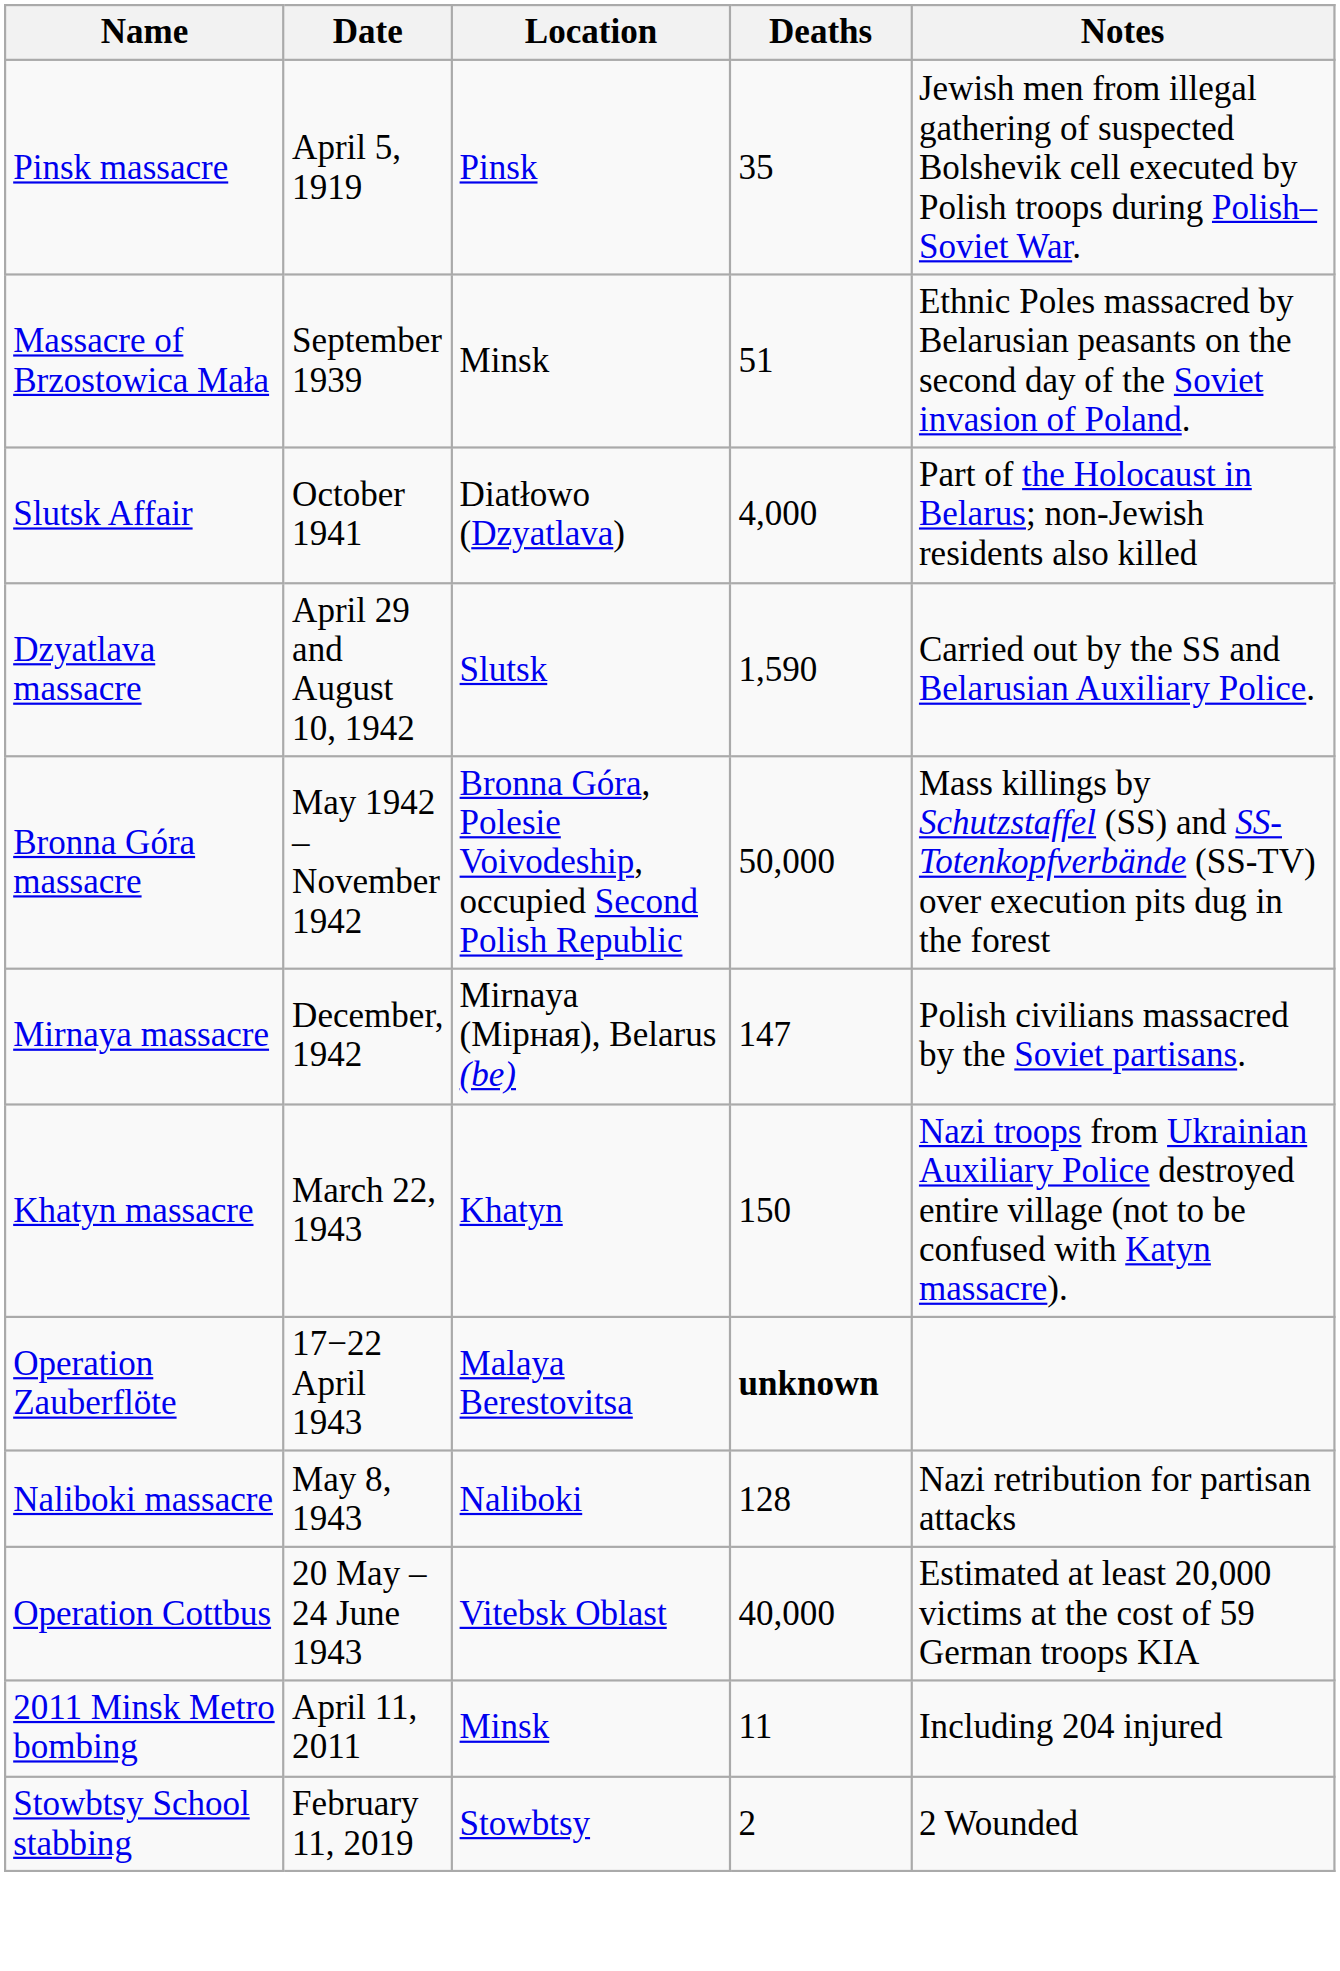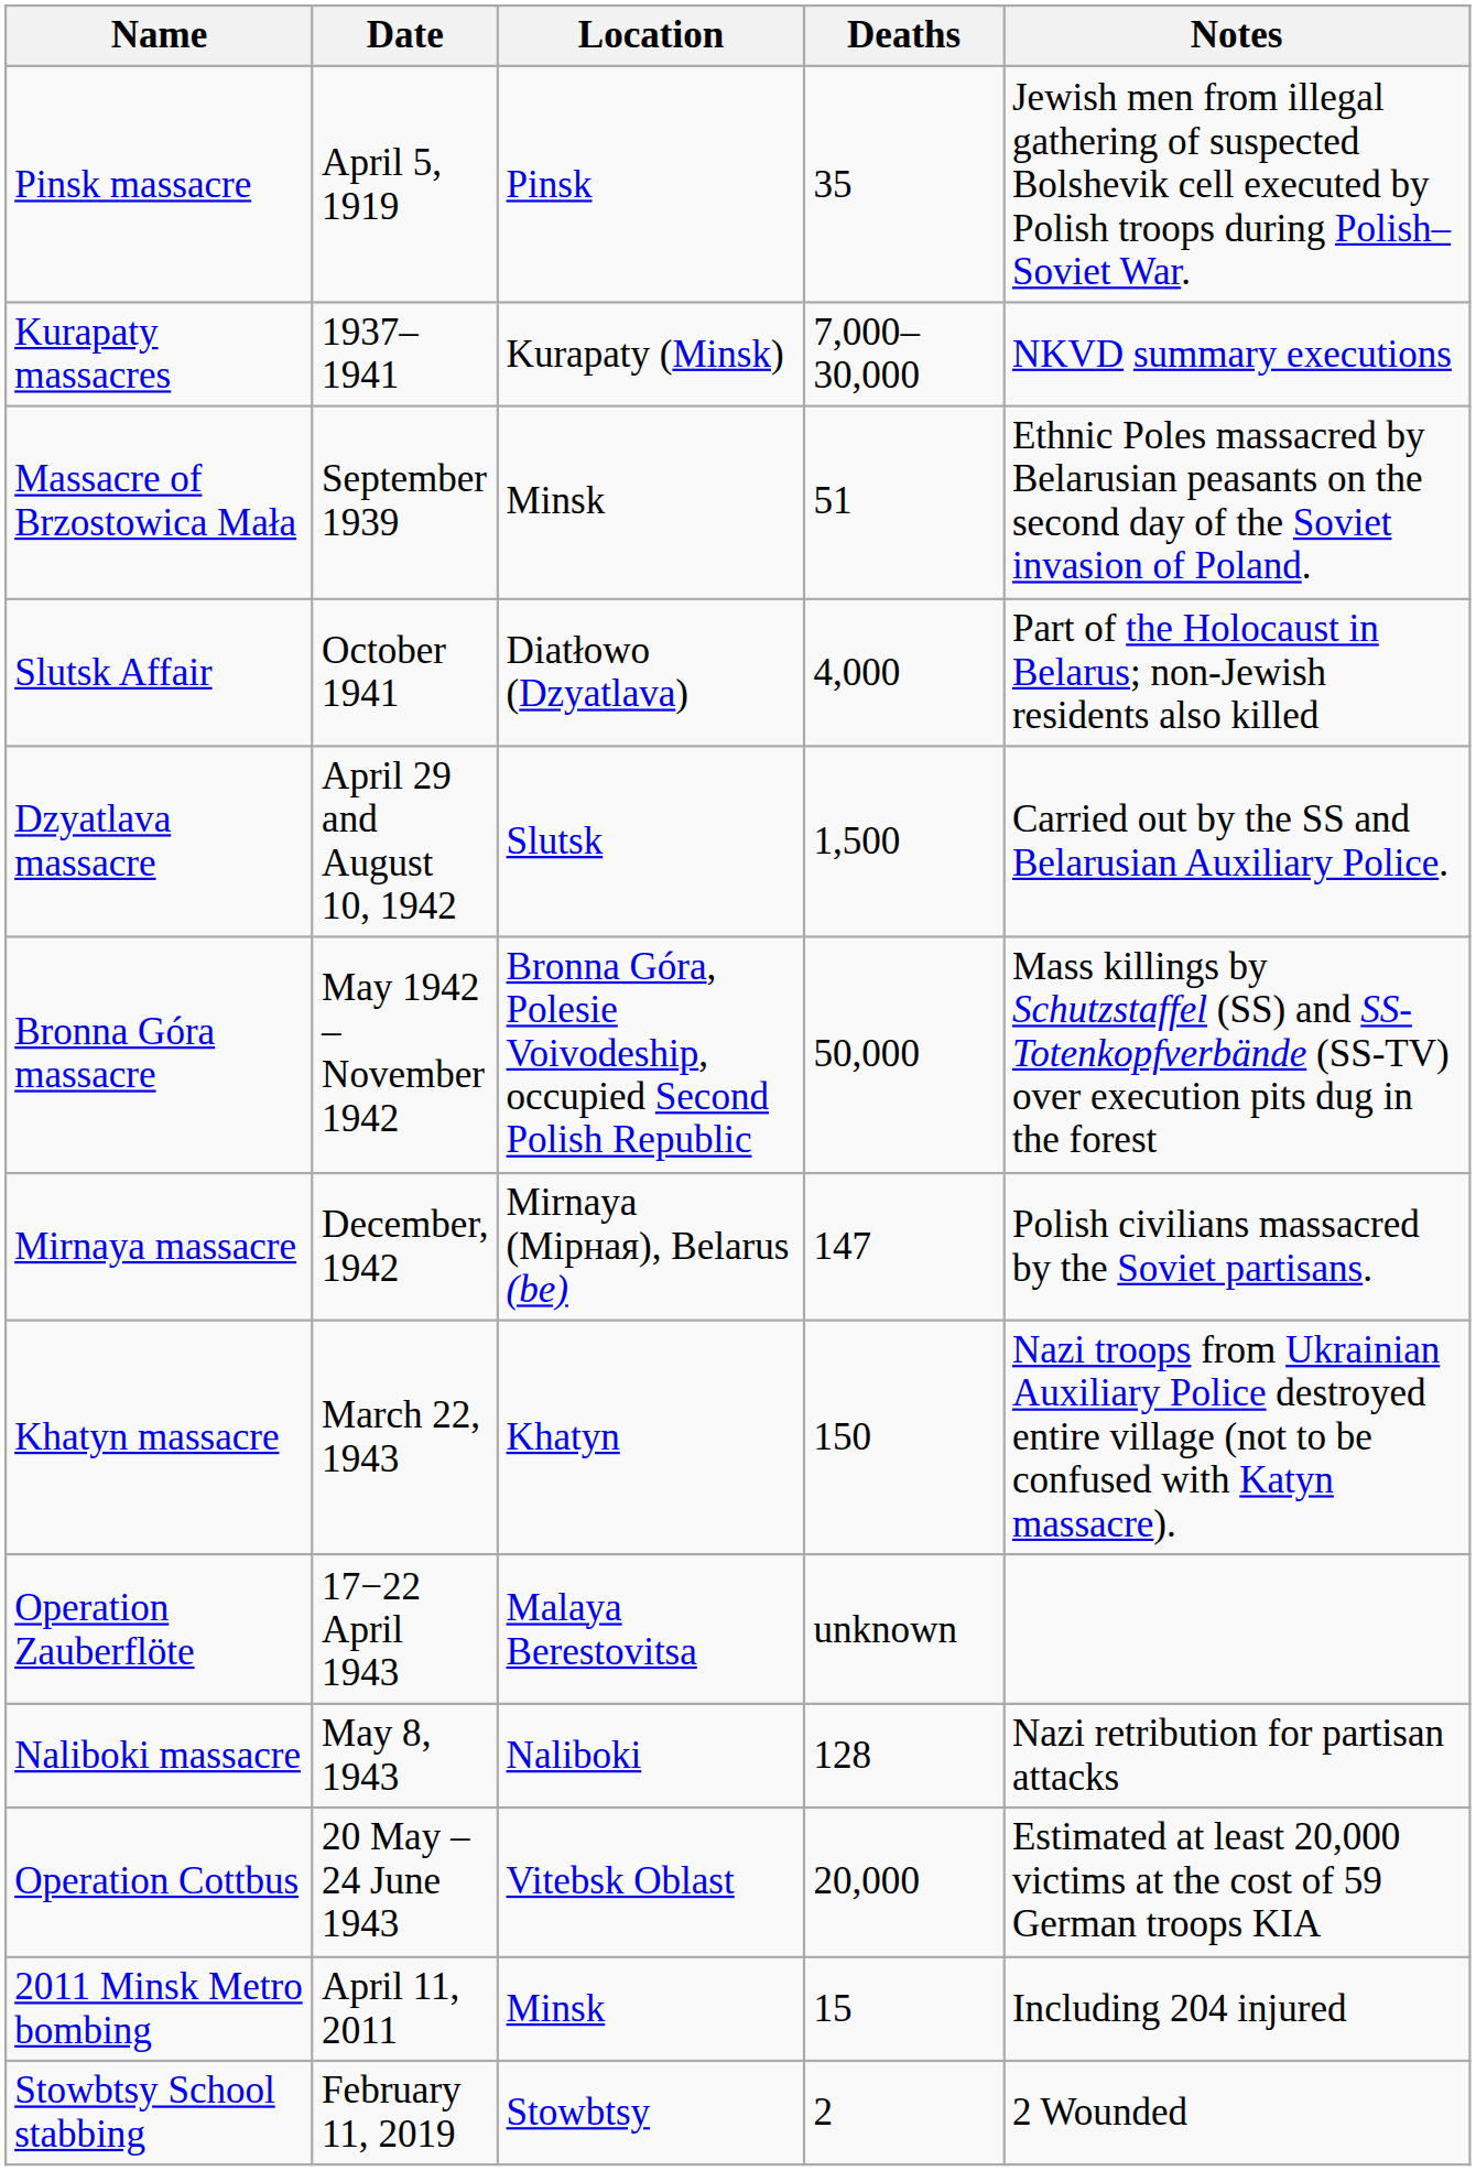 <table class="sortable wikitable">
 <tr>
 <th style="width:120px;">Name</th>
 <th style="width:65px;">Date</th>
 <th style="width:120px;">Location</th>
 <th style="width:75px;">Deaths</th>
 <th class="unsortable">Notes</th>
 </tr>
 <tr>
 <td><a href='#'>Pinsk massacre</a></td>
 <td>April 5, 1919</td>
 <td><a href='#'>Pinsk</a></td>
 <td>35</td>
 <td>Jewish men from illegal gathering of suspected Bolshevik cell executed by Polish troops during <a href='#'>Polish–Soviet War</a>.</td>
+</tr>
+<tr>
+<td><a href='#'>Kurapaty massacres</a></td>
+<td>1937–1941</td>
+<td>Kurapaty (<a href='#'>Minsk</a>)</td>
+<td>7,000–30,000</td>
+<td><a href='#'>NKVD</a> <a href='#'>summary executions</a></td>
 </tr>
 <tr>
 <td><a href='#'>Massacre of Brzostowica Mała</a></td>
 <td>September 1939</td>
 <td>Minsk</td>
 <td>51</td>
 <td>Ethnic Poles massacred by Belarusian peasants on the second day of the <a href='#'>Soviet invasion of Poland</a>.</td>
 </tr>
 <tr>
 <td><a href='#'>Slutsk Affair</a></td>
 <td>October 1941</td>
 <td>Diatłowo (<a href='#'>Dzyatlava</a>)</td>
 <td>4,000</td>
 <td>Part of <a href='#'>the Holocaust in Belarus</a>; non-Jewish residents also killed</td>
 </tr>
 <tr>
 <td><a href='#'>Dzyatlava massacre</a></td>
 <td>April 29 and August 10, 1942</td>
 <td><a href='#'>Slutsk</a></td>
-<td>1,590</td>
+<td>1,500</td>
 <td>Carried out by the SS and <a href='#'>Belarusian Auxiliary Police</a>.</td>
 </tr>
 <tr>
 <td><a href='#'>Bronna Góra massacre</a></td>
 <td>May 1942 – November 1942</td>
 <td><a href='#'>Bronna Góra</a>, <a href='#'>Polesie Voivodeship</a>, occupied <a href='#'>Second Polish Republic</a></td>
 <td>50,000</td>
 <td>Mass killings by <em><a href='#'>Schutzstaffel</a></em> (SS) and <em><a href='#'>SS-Totenkopfverbände</a></em> (SS-TV) over execution pits dug in the forest</td>
 </tr>
 <tr>
 <td><a href='#'>Mirnaya massacre</a></td>
 <td>December, 1942</td>
 <td>Mirnaya (Мірная), Belarus <em><a href='#'>(be)</a></em></td>
 <td>147</td>
 <td>Polish civilians massacred by the <a href='#'>Soviet partisans</a>.</td>
 </tr>
 <tr>
 <td><a href='#'>Khatyn massacre</a></td>
 <td>March 22, 1943</td>
 <td><a href='#'>Khatyn</a></td>
 <td>150</td>
 <td><a href='#'>Nazi troops</a> from <a href='#'>Ukrainian Auxiliary Police</a> destroyed entire village (not to be confused with <a href='#'>Katyn massacre</a>).</td>
 </tr>
 <tr>
 <td><a href='#'>Operation Zauberflöte</a></td>
 <td>17−22 April 1943</td>
 <td><a href='#'>Malaya Berestovitsa</a></td>
-<td><strong>unknown</strong></td>
+<td>unknown</td>
 <td></td>
 </tr>
 <tr>
 <td><a href='#'>Naliboki massacre</a></td>
 <td>May 8, 1943</td>
 <td><a href='#'>Naliboki</a></td>
 <td>128</td>
 <td>Nazi retribution for partisan attacks</td>
 </tr>
 <tr>
 <td><a href='#'>Operation Cottbus</a></td>
 <td>20 May – 24 June 1943</td>
 <td><a href='#'>Vitebsk Oblast</a></td>
-<td>40,000</td>
+<td>20,000</td>
 <td>Estimated at least 20,000 victims at the cost of 59 German troops KIA</td>
 </tr>
 <tr>
 <td><a href='#'>2011 Minsk Metro bombing</a></td>
 <td>April 11, 2011</td>
 <td><a href='#'>Minsk</a></td>
-<td>11</td>
+<td>15</td>
 <td>Including 204 injured</td>
 </tr>
 <tr>
 <td><a href='#'>Stowbtsy School stabbing</a></td>
 <td>February 11, 2019</td>
 <td><a href='#'>Stowbtsy</a></td>
 <td>2</td>
 <td>2 Wounded</td>
 </tr>
 </table>
